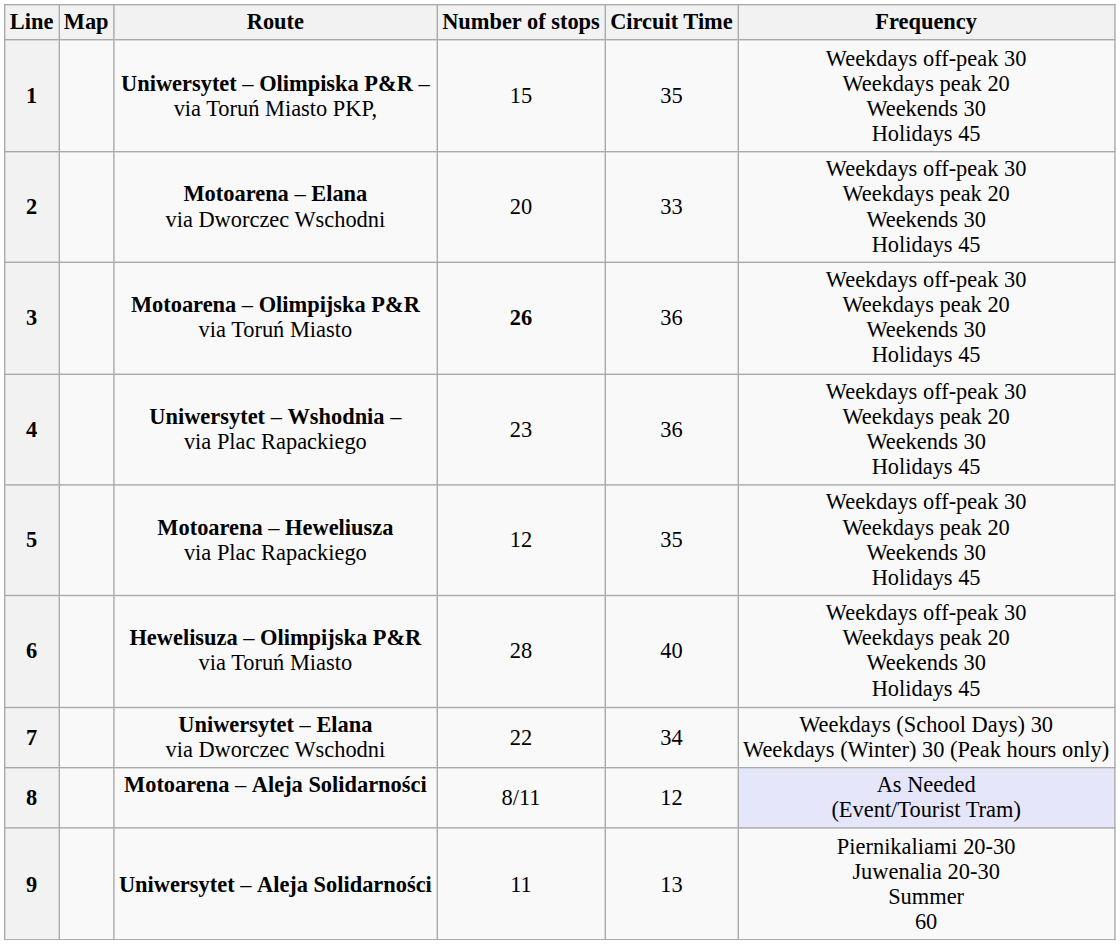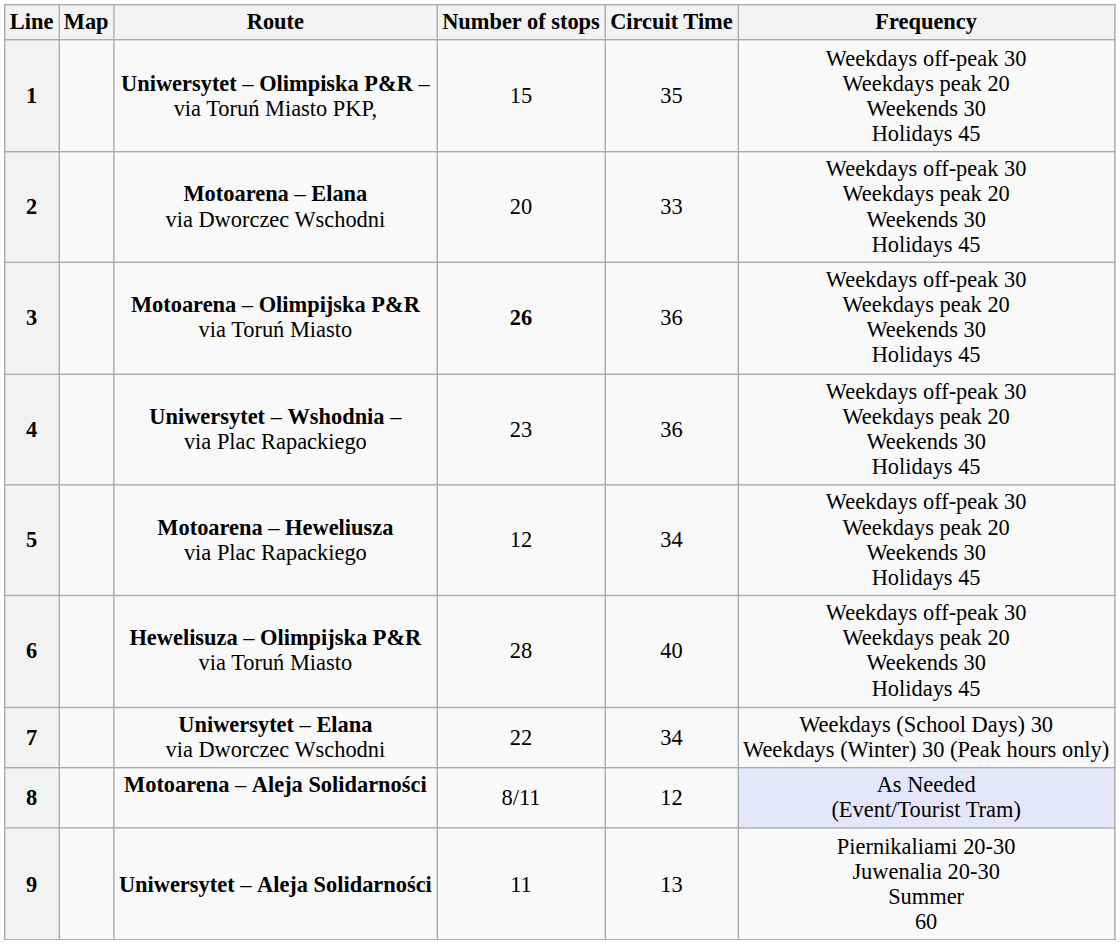 <table class="wikitable" style="text-align:center;">
 <tr>
 <th>Line</th>
 <th>Map</th>
 <th>Route</th>
 <th>Number of stops</th>
 <th>Circuit Time</th>
 <th>Frequency</th>
 </tr>
 <tr>
 <th><span>1</span></th>
 <td></td>
 <td><strong>Uniwersytet</strong> – <strong>Olimpiska P&R</strong> – <br>via Toruń Miasto PKP,</td>
 <td>15</td>
 <td>35</td>
 <td>Weekdays off-peak 30<br>Weekdays peak 20<br>Weekends 30<br>Holidays 45</td>
 </tr>
 <tr>
 <th><span>2</span></th>
 <td></td>
 <td><strong>Motoarena</strong> – <strong>Elana</strong> <br>via Dworczec Wschodni</td>
 <td>20</td>
 <td>33</td>
 <td>Weekdays off-peak 30<br>Weekdays peak 20<br>Weekends 30<br>Holidays 45</td>
 </tr>
 <tr>
 <th><span>3</span></th>
 <td></td>
 <td><strong>Motoarena</strong> – <strong>Olimpijska P&R</strong><br> via Toruń Miasto</td>
 <td><strong>26</strong></td>
 <td>36</td>
 <td>Weekdays off-peak 30<br>Weekdays peak 20<br>Weekends 30<br>Holidays 45</td>
 </tr>
 <tr>
 <th><span>4</span></th>
 <td></td>
 <td><strong>Uniwersytet</strong> – <strong>Wshodnia</strong> – <br>via Plac Rapackiego</td>
 <td>23</td>
 <td>36</td>
 <td>Weekdays off-peak 30<br>Weekdays peak 20<br>Weekends 30<br>Holidays 45</td>
 </tr>
 <tr>
 <th><span>5</span></th>
 <td></td>
 <td><strong>Motoarena</strong> – <strong>Heweliusza</strong><br>via Plac Rapackiego</td>
 <td>12</td>
-<td>35</td>
+<td>34</td>
 <td>Weekdays off-peak 30<br>Weekdays peak 20<br>Weekends 30<br>Holidays 45</td>
 </tr>
 <tr>
 <th><span>6</span></th>
 <td></td>
 <td><strong>Hewelisuza</strong> – <strong>Olimpijska P&R</strong><br>via Toruń Miasto</td>
 <td>28</td>
 <td>40</td>
 <td>Weekdays off-peak 30<br>Weekdays peak 20<br>Weekends 30<br>Holidays 45</td>
 </tr>
 <tr>
 <th><span>7</span></th>
 <td></td>
 <td><strong>Uniwersytet</strong> – <strong>Elana</strong><br>via Dworczec Wschodni</td>
 <td>22</td>
 <td>34</td>
 <td>Weekdays (School Days) 30<br>Weekdays (Winter) 30 (Peak hours only)</td>
 </tr>
 <tr>
 <th><span>8</span></th>
 <td></td>
 <td><strong>Motoarena</strong> – <strong>Aleja Solidarności</strong> <br>  <br> </td>
 <td>8/11</td>
 <td>12</td>
 <td style="background: lavender;">As Needed <br> (Event/Tourist Tram)</td>
 </tr>
 <tr>
 <th><span>9</span></th>
 <td></td>
 <td><strong>Uniwersytet</strong> – <strong>Aleja Solidarności</strong><br> </td>
 <td>11</td>
 <td>13</td>
 <td>Piernikaliami 20-30 <br> Juwenalia 20-30 <br> Summer <br> 60</td>
 </tr>
 <tr>
 </tr>
 </table>
